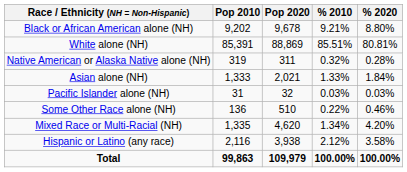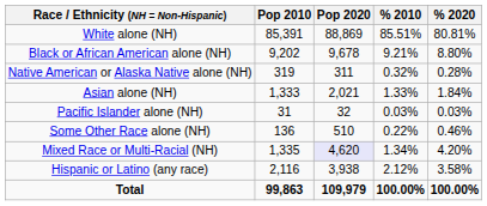 <table class="wikitable" style="text-align:center;">
 <tr>
 <th>Race / Ethnicity <small>(<em>NH = Non-Hispanic</em>)</small></th>
 <th>Pop 2010</th>
 <th>Pop 2020</th>
 <th>% 2010</th>
 <th>% 2020</th>
 </tr>
 <tr>
+<td><a href='#'>White</a> alone (NH)</td>
+<td>85,391</td>
+<td>88,869</td>
+<td>85.51%</td>
+<td>80.81%</td>
+</tr>
+<tr>
 <td><a href='#'>Black or African American</a> alone (NH)</td>
 <td>9,202</td>
 <td>9,678</td>
 <td>9.21%</td>
 <td>8.80%</td>
-</tr>
-<tr>
-<td><a href='#'>White</a> alone (NH)</td>
-<td>85,391</td>
-<td>88,869</td>
-<td>85.51%</td>
-<td>80.81%</td>
 </tr>
 <tr>
 <td><a href='#'>Native American</a> or <a href='#'>Alaska Native</a> alone (NH)</td>
 <td>319</td>
 <td>311</td>
 <td>0.32%</td>
 <td>0.28%</td>
 </tr>
 <tr>
 <td><a href='#'>Asian</a> alone (NH)</td>
 <td>1,333</td>
 <td>2,021</td>
 <td>1.33%</td>
 <td>1.84%</td>
 </tr>
 <tr>
 <td><a href='#'>Pacific Islander</a> alone (NH)</td>
 <td>31</td>
 <td>32</td>
 <td>0.03%</td>
 <td>0.03%</td>
 </tr>
 <tr>
 <td><a href='#'>Some Other Race</a> alone (NH)</td>
 <td>136</td>
 <td>510</td>
 <td>0.22%</td>
 <td>0.46%</td>
 </tr>
 <tr>
 <td><a href='#'>Mixed Race or Multi-Racial</a> (NH)</td>
 <td>1,335</td>
-<td>4,620</td>
+<td style="background: lavender;">4,620</td>
 <td>1.34%</td>
 <td>4.20%</td>
 </tr>
 <tr>
 <td><a href='#'>Hispanic or Latino</a> (any race)</td>
 <td>2,116</td>
 <td>3,938</td>
 <td>2.12%</td>
 <td>3.58%</td>
 </tr>
 <tr>
 <td><strong>Total</strong></td>
 <td><strong>99,863</strong></td>
 <td><strong>109,979</strong></td>
 <td><strong>100.00%</strong></td>
 <td><strong>100.00%</strong></td>
 </tr>
 </table>
